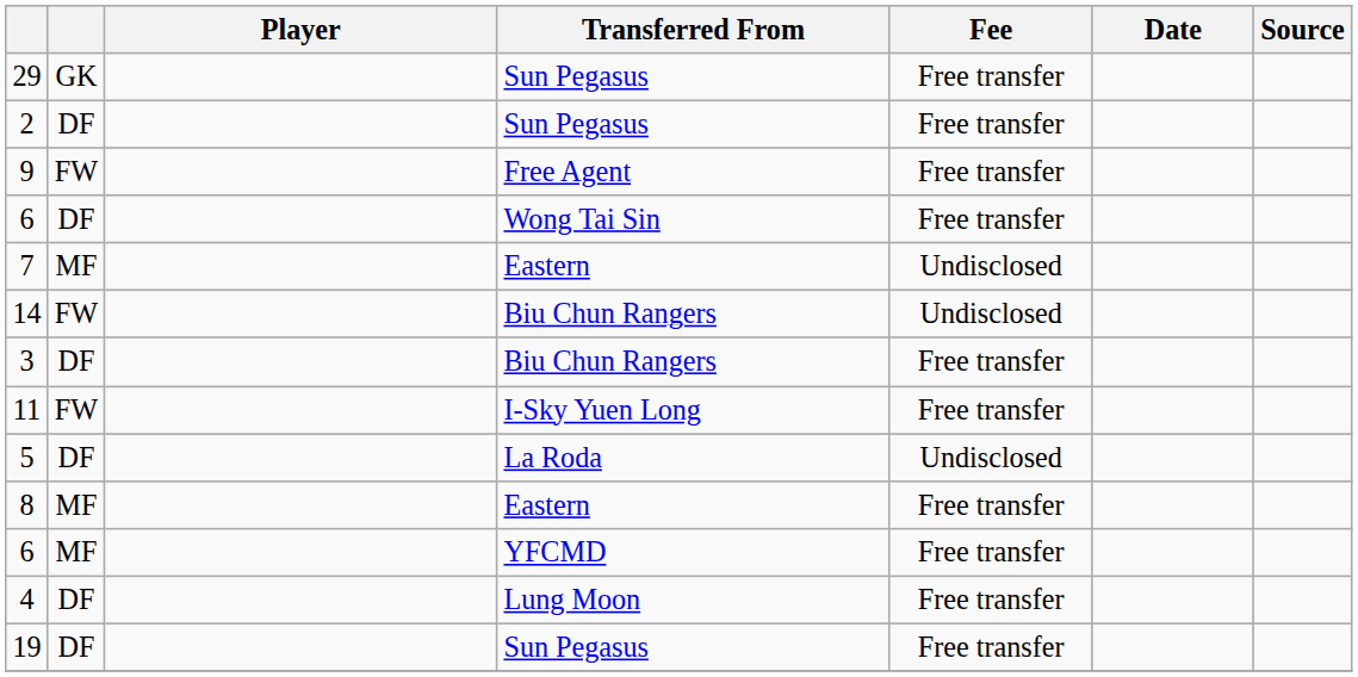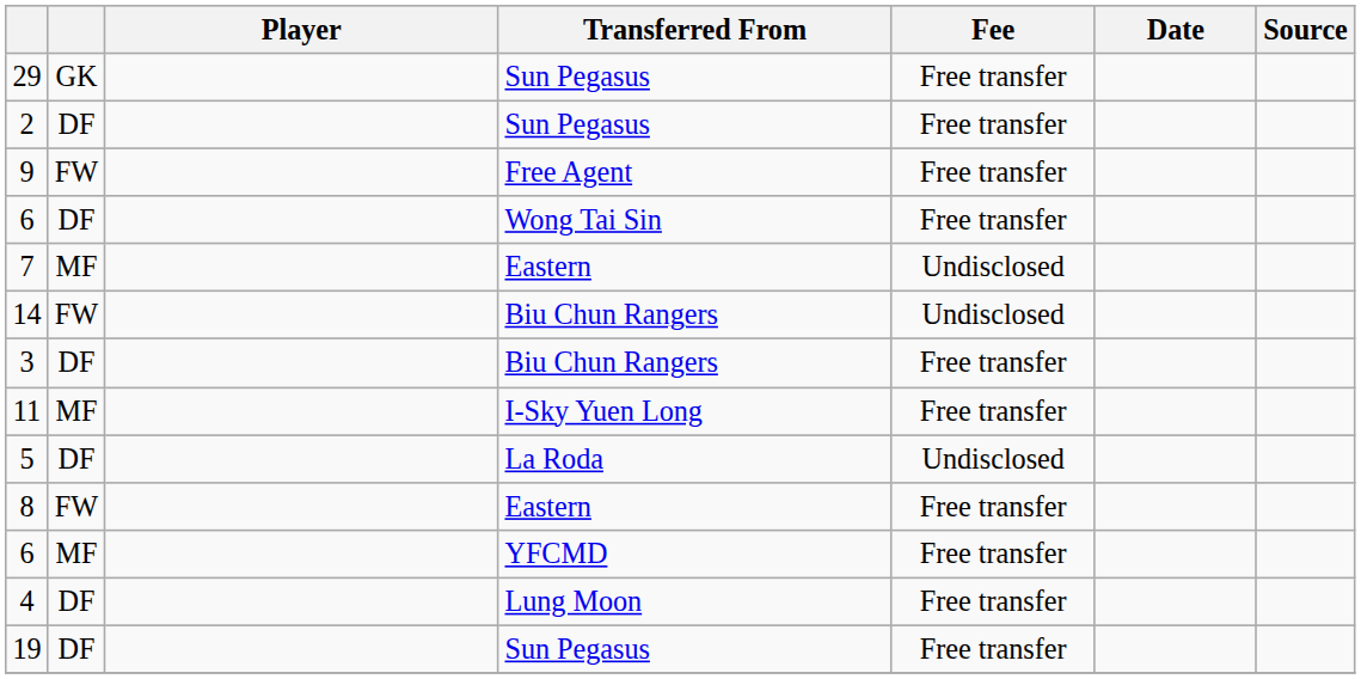 <table class="wikitable plainrowheaders sortable" style="font-size:95%">
 <tr>
 <th></th>
 <th></th>
 <th scope="col" style="width:200px;"><strong>Player</strong></th>
 <th scope="col" style="width:200px;"><strong>Transferred From</strong></th>
 <th scope="col" style="width:100px;"><strong>Fee</strong></th>
 <th scope="col" style="width:78px;"><strong>Date</strong></th>
 <th><strong>Source</strong></th>
 </tr>
 <tr>
 <td align=center>29</td>
 <td align=center>GK</td>
 <td></td>
 <td> <a href='#'>Sun Pegasus</a></td>
 <td align=center>Free transfer</td>
 <td></td>
 <td></td>
 </tr>
 <tr>
 <td align=center>2</td>
 <td align=center>DF</td>
 <td></td>
 <td> <a href='#'>Sun Pegasus</a></td>
 <td align=center>Free transfer</td>
 <td></td>
 <td></td>
 </tr>
 <tr>
 <td align=center>9</td>
 <td align=center>FW</td>
 <td></td>
 <td> <a href='#'>Free Agent</a></td>
 <td align=center>Free transfer</td>
 <td></td>
 <td></td>
 </tr>
 <tr>
 <td align=center>6</td>
 <td align=center>DF</td>
 <td></td>
 <td> <a href='#'>Wong Tai Sin</a></td>
 <td align=center>Free transfer</td>
 <td></td>
 <td></td>
 </tr>
 <tr>
 <td align=center>7</td>
 <td align=center>MF</td>
 <td></td>
 <td> <a href='#'>Eastern</a></td>
 <td align=center>Undisclosed</td>
 <td></td>
 <td></td>
 </tr>
 <tr>
 <td align=center>14</td>
 <td align=center>FW</td>
 <td></td>
 <td> <a href='#'>Biu Chun Rangers</a></td>
 <td align=center>Undisclosed</td>
 <td></td>
 <td></td>
 </tr>
 <tr>
 <td align=center>3</td>
 <td align=center>DF</td>
 <td></td>
 <td> <a href='#'>Biu Chun Rangers</a></td>
 <td align=center>Free transfer</td>
 <td></td>
 <td></td>
 </tr>
 <tr>
 <td align=center>11</td>
-<td align=center>FW</td>
+<td align=center>MF</td>
 <td></td>
 <td> <a href='#'>I-Sky Yuen Long</a></td>
 <td align=center>Free transfer</td>
 <td></td>
 <td></td>
 </tr>
 <tr>
 <td align=center>5</td>
 <td align=center>DF</td>
 <td></td>
 <td> <a href='#'>La Roda</a></td>
 <td align=center>Undisclosed</td>
 <td></td>
 <td></td>
 </tr>
 <tr>
 <td align=center>8</td>
-<td align=center>MF</td>
+<td align=center>FW</td>
 <td></td>
 <td> <a href='#'>Eastern</a></td>
 <td align=center>Free transfer</td>
 <td></td>
 <td></td>
 </tr>
 <tr>
 <td align=center>6</td>
 <td align=center>MF</td>
 <td></td>
 <td> <a href='#'>YFCMD</a></td>
 <td align=center>Free transfer</td>
 <td></td>
 <td></td>
 </tr>
 <tr>
 <td align=center>4</td>
 <td align=center>DF</td>
 <td></td>
 <td> <a href='#'>Lung Moon</a></td>
 <td align=center>Free transfer</td>
 <td></td>
 <td></td>
 </tr>
 <tr>
 <td align=center>19</td>
 <td align=center>DF</td>
 <td></td>
 <td> <a href='#'>Sun Pegasus</a></td>
 <td align=center>Free transfer</td>
 <td></td>
 <td></td>
 </tr>
 <tr>
 </tr>
 </table>
